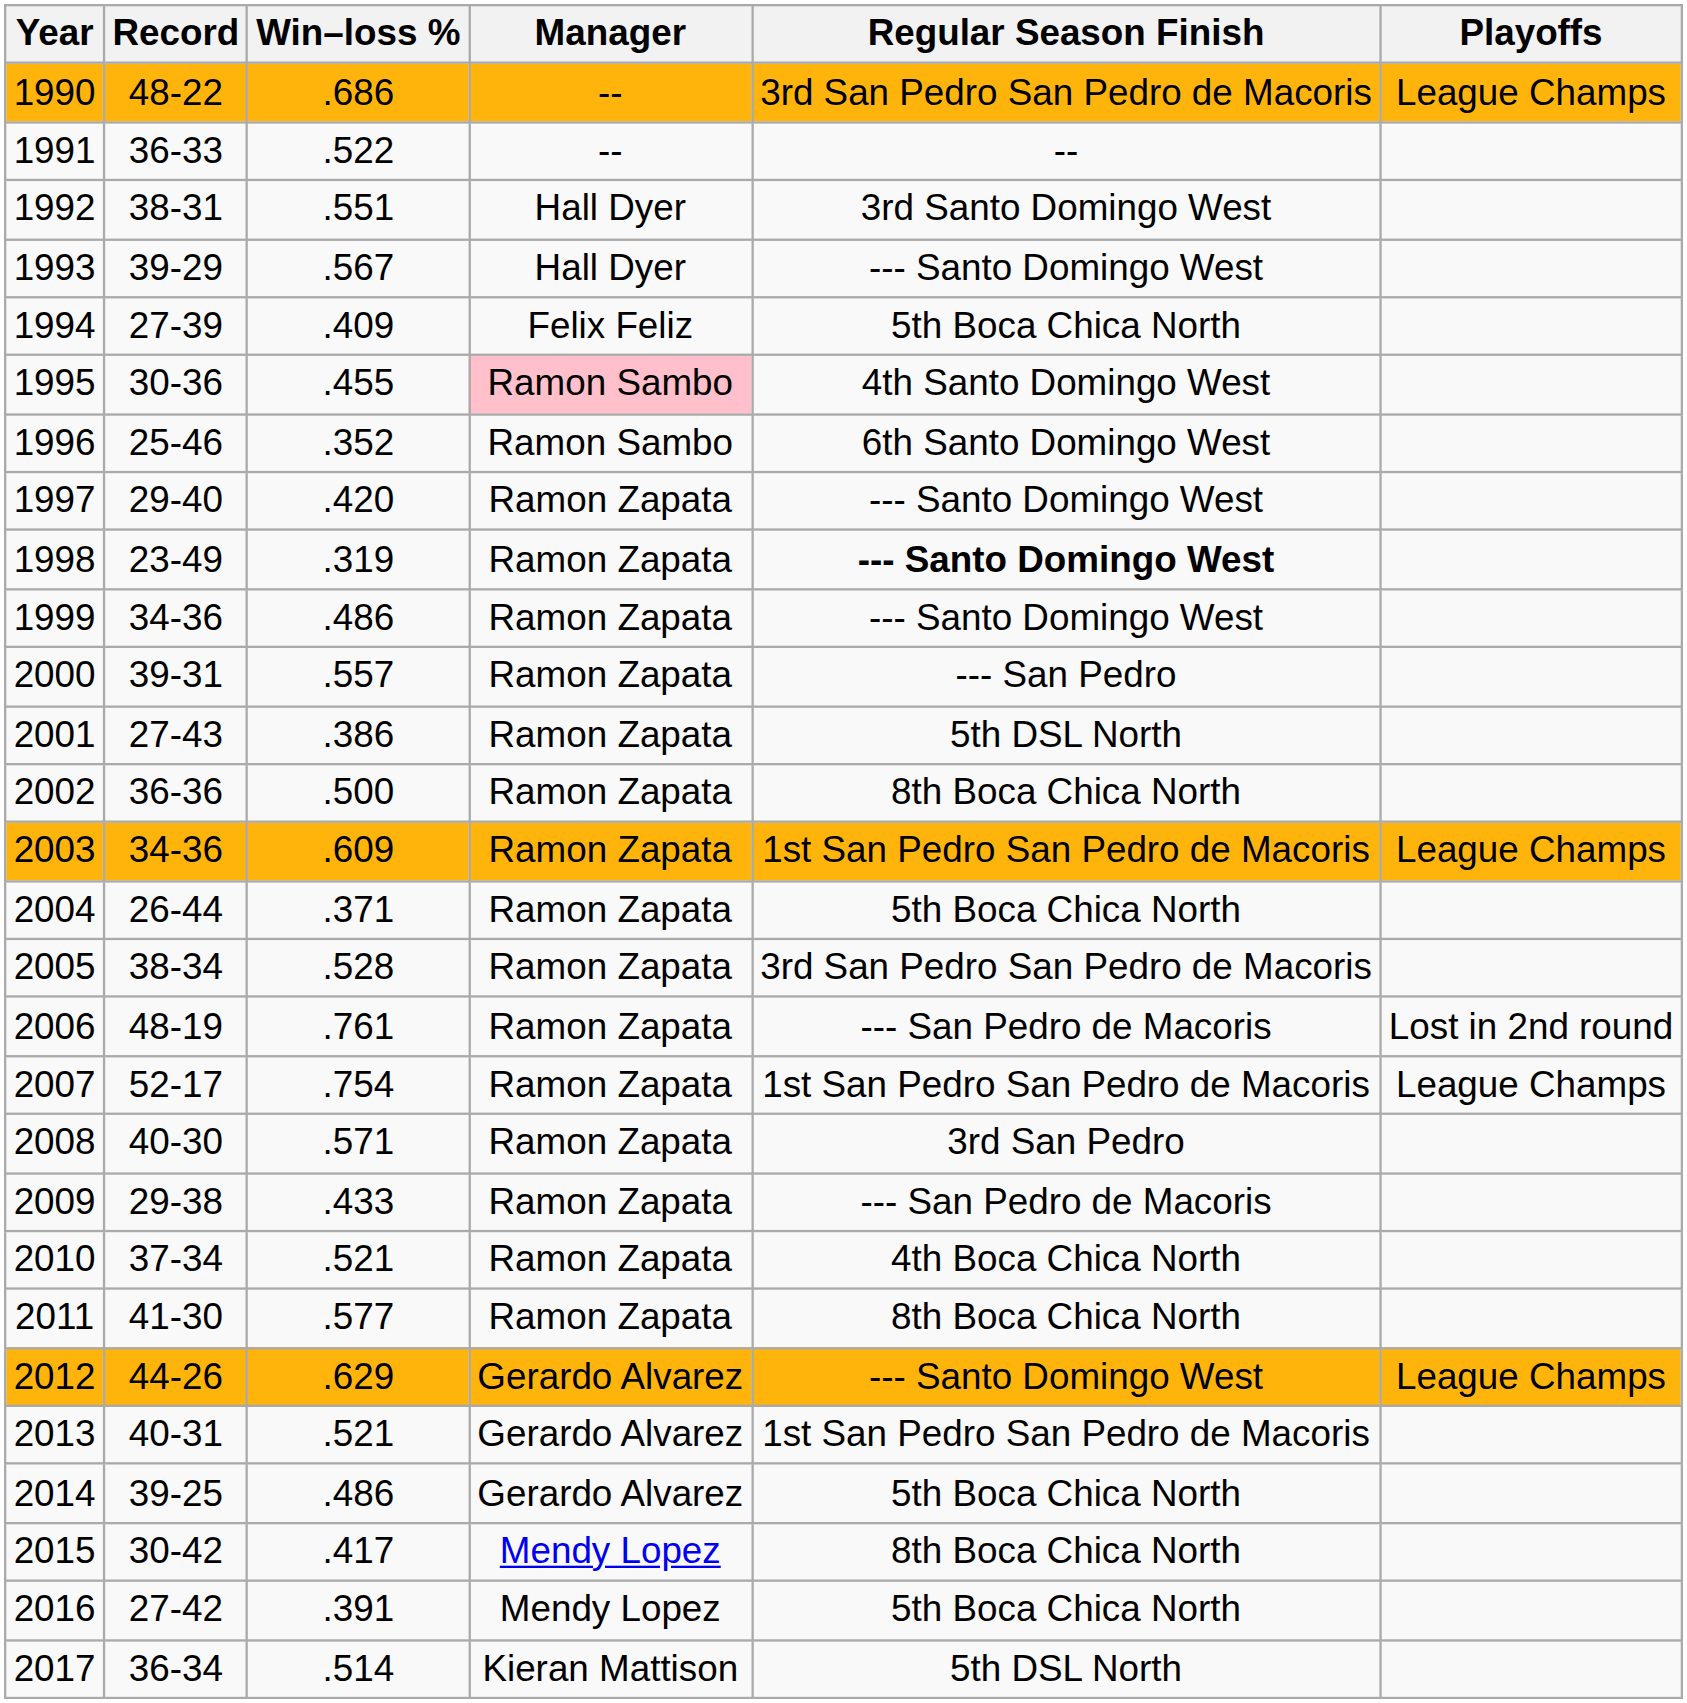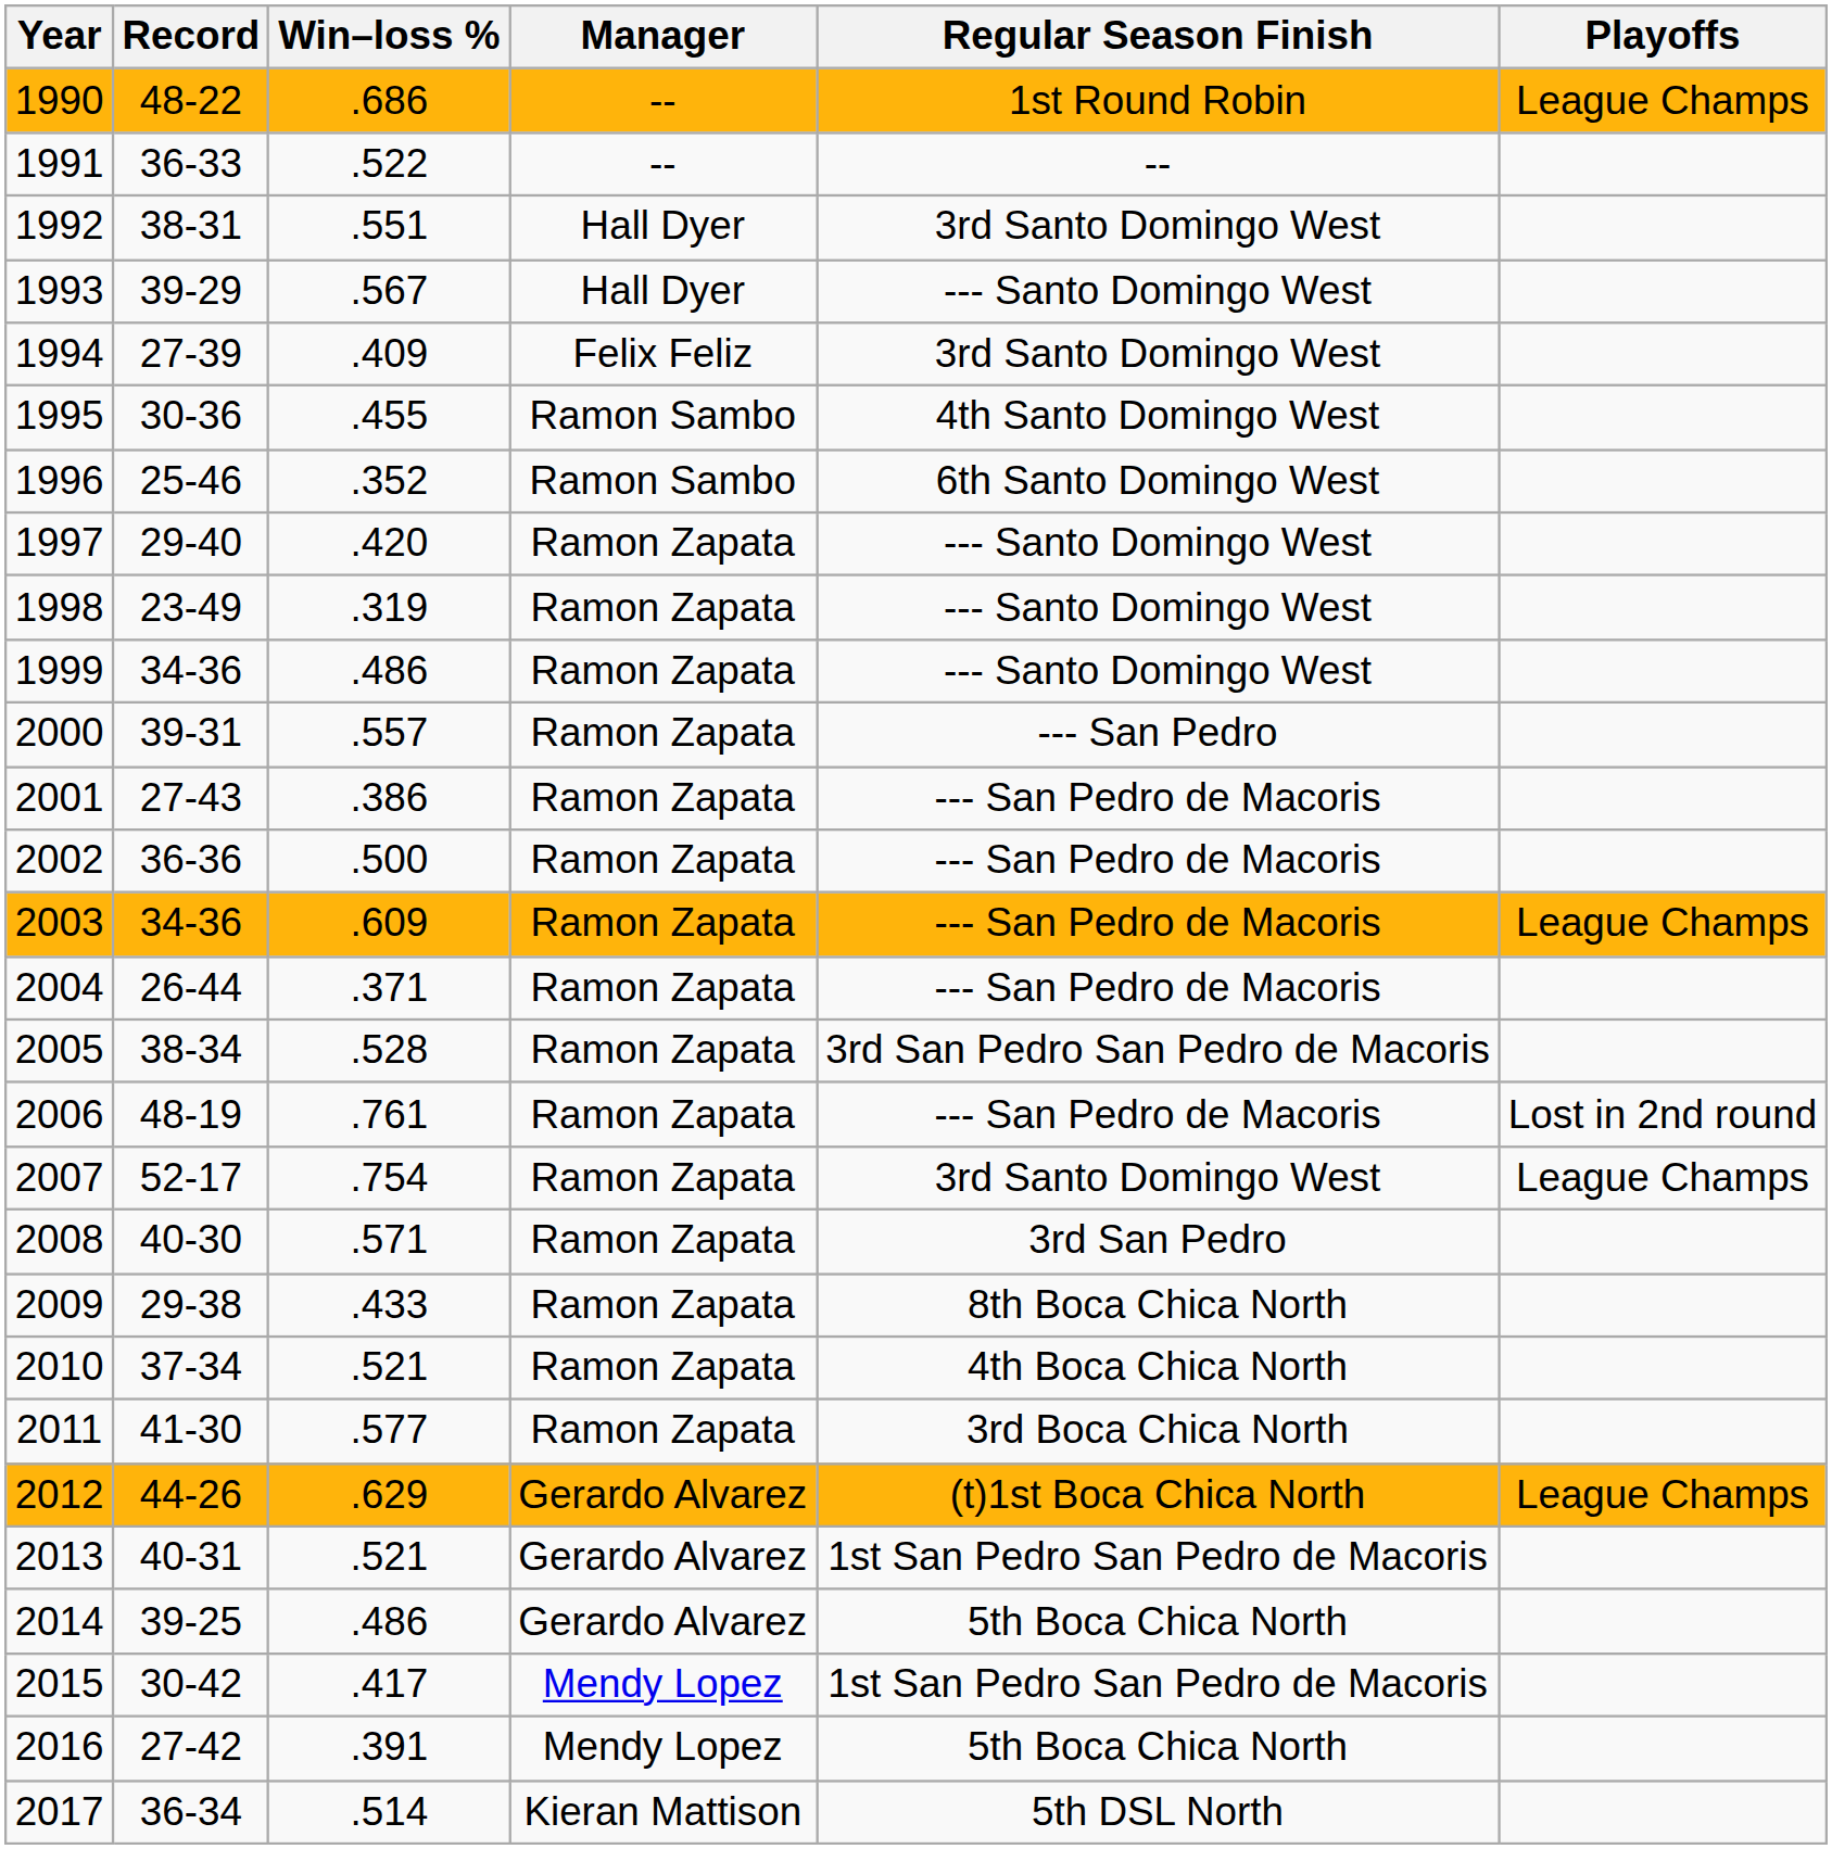 <table class="wikitable">
 <tr>
 <th>Year</th>
 <th>Record</th>
 <th>Win–loss %</th>
 <th>Manager</th>
 <th>Regular Season Finish</th>
 <th>Playoffs</th>
 </tr>
 <tr align=center  bgcolor="#FFB40B">
 <td>1990</td>
 <td>48-22</td>
 <td>.686</td>
 <td>--</td>
-<td>3rd San Pedro San Pedro de Macoris</td>
+<td>1st Round Robin</td>
 <td>League Champs</td>
 </tr>
 <tr align=center>
 <td>1991</td>
 <td>36-33</td>
 <td>.522</td>
 <td>--</td>
 <td>--</td>
 <td></td>
 </tr>
 <tr align=center>
 <td>1992</td>
 <td>38-31</td>
 <td>.551</td>
 <td>Hall Dyer</td>
 <td>3rd Santo Domingo West</td>
 <td></td>
 </tr>
 <tr align=center>
 <td>1993</td>
 <td>39-29</td>
 <td>.567</td>
 <td>Hall Dyer</td>
 <td>--- Santo Domingo West</td>
 <td></td>
 </tr>
 <tr align=center>
 <td>1994</td>
 <td>27-39</td>
 <td>.409</td>
 <td>Felix Feliz</td>
-<td>5th Boca Chica North</td>
+<td>3rd Santo Domingo West</td>
 <td></td>
 </tr>
 <tr align=center>
 <td>1995</td>
 <td>30-36</td>
 <td>.455</td>
-<td style="background: pink;">Ramon Sambo</td>
+<td>Ramon Sambo</td>
 <td>4th Santo Domingo West</td>
 <td></td>
 </tr>
 <tr align=center>
 <td>1996</td>
 <td>25-46</td>
 <td>.352</td>
 <td>Ramon Sambo</td>
 <td>6th Santo Domingo West</td>
 <td></td>
 </tr>
 <tr align=center>
 <td>1997</td>
 <td>29-40</td>
 <td>.420</td>
 <td>Ramon Zapata</td>
 <td>--- Santo Domingo West</td>
 <td></td>
 </tr>
 <tr align=center>
 <td>1998</td>
 <td>23-49</td>
 <td>.319</td>
 <td>Ramon Zapata</td>
-<td><strong>--- Santo Domingo West</strong></td>
+<td>--- Santo Domingo West</td>
 <td></td>
 </tr>
 <tr align=center>
 <td>1999</td>
 <td>34-36</td>
 <td>.486</td>
 <td>Ramon Zapata</td>
 <td>--- Santo Domingo West</td>
 <td></td>
 </tr>
 <tr align=center>
 <td>2000</td>
 <td>39-31</td>
 <td>.557</td>
 <td>Ramon Zapata</td>
 <td>--- San Pedro</td>
 <td></td>
 </tr>
 <tr align=center>
 <td>2001</td>
 <td>27-43</td>
 <td>.386</td>
 <td>Ramon Zapata</td>
-<td>5th DSL North</td>
+<td>--- San Pedro de Macoris</td>
 <td></td>
 </tr>
 <tr align=center>
 <td>2002</td>
 <td>36-36</td>
 <td>.500</td>
 <td>Ramon Zapata</td>
-<td>8th Boca Chica North</td>
+<td>--- San Pedro de Macoris</td>
 <td></td>
 </tr>
 <tr align=center  bgcolor="#FFB40B">
 <td>2003</td>
 <td>34-36</td>
 <td>.609</td>
 <td>Ramon Zapata</td>
-<td>1st San Pedro San Pedro de Macoris</td>
+<td>--- San Pedro de Macoris</td>
 <td>League Champs</td>
 </tr>
 <tr align=center>
 <td>2004</td>
 <td>26-44</td>
 <td>.371</td>
 <td>Ramon Zapata</td>
-<td>5th Boca Chica North</td>
+<td>--- San Pedro de Macoris</td>
 <td></td>
 </tr>
 <tr align=center>
 <td>2005</td>
 <td>38-34</td>
 <td>.528</td>
 <td>Ramon Zapata</td>
 <td>3rd San Pedro San Pedro de Macoris</td>
 <td></td>
 </tr>
 <tr align=center>
 <td>2006</td>
 <td>48-19</td>
 <td>.761</td>
 <td>Ramon Zapata</td>
 <td>--- San Pedro de Macoris</td>
 <td>Lost in 2nd round</td>
 </tr>
 <tr align=center>
 <td>2007</td>
 <td>52-17</td>
 <td>.754</td>
 <td>Ramon Zapata</td>
-<td>1st San Pedro San Pedro de Macoris</td>
+<td>3rd Santo Domingo West</td>
 <td>League Champs</td>
 </tr>
 <tr align=center>
 <td>2008</td>
 <td>40-30</td>
 <td>.571</td>
 <td>Ramon Zapata</td>
 <td>3rd San Pedro</td>
 <td></td>
 </tr>
 <tr align=center>
 <td>2009</td>
 <td>29-38</td>
 <td>.433</td>
 <td>Ramon Zapata</td>
-<td>--- San Pedro de Macoris</td>
+<td>8th Boca Chica North</td>
 <td></td>
 </tr>
 <tr align=center>
 <td>2010</td>
 <td>37-34</td>
 <td>.521</td>
 <td>Ramon Zapata</td>
 <td>4th Boca Chica North</td>
 <td></td>
 </tr>
 <tr align=center>
 <td>2011</td>
 <td>41-30</td>
 <td>.577</td>
 <td>Ramon Zapata</td>
-<td>8th Boca Chica North</td>
+<td>3rd Boca Chica North</td>
 <td></td>
 </tr>
 <tr align=center  bgcolor="#FFB40B">
 <td>2012</td>
 <td>44-26</td>
 <td>.629</td>
 <td>Gerardo Alvarez</td>
-<td>--- Santo Domingo West</td>
+<td>(t)1st Boca Chica North</td>
 <td>League Champs</td>
 </tr>
 <tr align=center>
 <td>2013</td>
 <td>40-31</td>
 <td>.521</td>
 <td>Gerardo Alvarez</td>
 <td>1st San Pedro San Pedro de Macoris</td>
 <td></td>
 </tr>
 <tr align=center>
 <td>2014</td>
 <td>39-25</td>
 <td>.486</td>
 <td>Gerardo Alvarez</td>
 <td>5th Boca Chica North</td>
 <td></td>
 </tr>
 <tr align=center>
 <td>2015</td>
 <td>30-42</td>
 <td>.417</td>
 <td><a href='#'>Mendy Lopez</a></td>
-<td>8th Boca Chica North</td>
+<td>1st San Pedro San Pedro de Macoris</td>
 <td></td>
 </tr>
 <tr align=center>
 <td>2016</td>
 <td>27-42</td>
 <td>.391</td>
 <td>Mendy Lopez</td>
 <td>5th Boca Chica North</td>
 <td></td>
 </tr>
 <tr align=center>
 <td>2017</td>
 <td>36-34</td>
 <td>.514</td>
 <td>Kieran Mattison</td>
 <td>5th DSL North</td>
 <td></td>
 </tr>
 </table>
